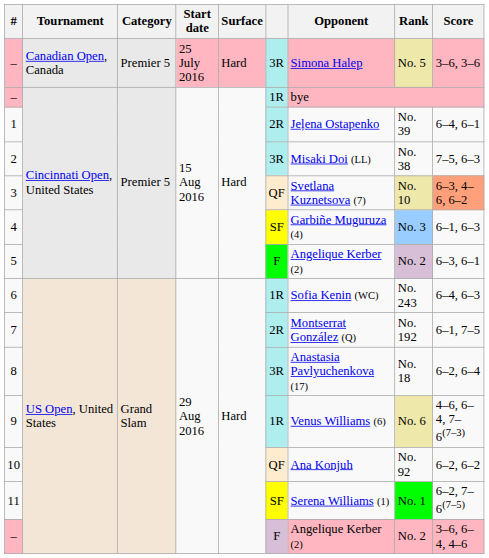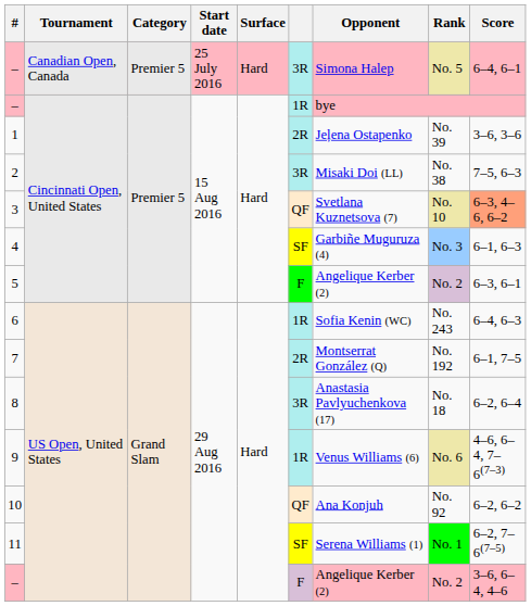 <table class="wikitable sortable">
 <tr>
 <th scope="col">#</th>
 <th scope="col">Tournament</th>
 <th scope="col">Category</th>
 <th scope="col">Start date</th>
 <th scope="col">Surface</th>
 <th scope="col"></th>
 <th scope="col">Opponent</th>
 <th scope="col">Rank</th>
 <th class="unsortable" scope="col">Score</th>
 </tr>
 <tr bgcolor="lightpink">
 <td align="center">–</td>
 <td bgcolor="E9e9e9"><a href='#'>Canadian Open</a>, Canada</td>
 <td bgcolor="E9e9e9">Premier 5</td>
 <td>25 July 2016</td>
 <td>Hard</td>
 <td bgcolor="afeeee" align="center">3R</td>
 <td> <a href='#'>Simona Halep</a></td>
 <td align="left" bgcolor=eee8aa>No. 5</td>
-<td>3–6, 3–6</td>
+<td>6–4, 6–1</td>
 </tr>
 <tr>
 <td align="center"  bgcolor="lightpink">–</td>
 <td rowspan="6" bgcolor=e9e9e9><a href='#'>Cincinnati Open</a>, United States</td>
 <td rowspan="6" bgcolor=e9e9e9>Premier 5</td>
 <td rowspan="6">15 Aug 2016</td>
 <td rowspan="6">Hard</td>
 <td bgcolor=afeeee align="center">1R</td>
 <td colspan="3" bgcolor="lightpink">bye</td>
 </tr>
 <tr>
 <td align="center">1</td>
 <td bgcolor=afeeee align="center">2R</td>
 <td> <a href='#'>Jeļena Ostapenko</a></td>
 <td>No. 39</td>
-<td>6–4, 6–1</td>
+<td>3–6, 3–6</td>
 </tr>
 <tr>
 <td align="center">2</td>
 <td bgcolor=afeeee align="center">3R</td>
 <td> <a href='#'>Misaki Doi</a> <small>(LL)</small></td>
 <td>No. 38</td>
 <td>7–5, 6–3</td>
 </tr>
 <tr>
 <td align="center">3</td>
 <td bgcolor=ffebcd align="center">QF</td>
 <td> <a href='#'>Svetlana Kuznetsova</a> <small>(7)</small></td>
 <td bgcolor=eee8aa>No. 10</td>
 <td style="background: lightsalmon;">6–3, 4–6, 6–2</td>
 </tr>
 <tr>
 <td align="center">4</td>
 <td bgcolor=yellow align="center">SF</td>
 <td> <a href='#'>Garbiñe Muguruza</a> <small>(4)</small></td>
 <td bgcolor=#9cf>No. 3</td>
 <td>6–1, 6–3</td>
 </tr>
 <tr>
 <td align="center">5</td>
 <td bgcolor=lime align="center">F</td>
 <td> <a href='#'>Angelique Kerber</a> <small>(2)</small></td>
 <td bgcolor=thistle>No. 2</td>
 <td>6–3, 6–1</td>
 </tr>
 <tr>
 <td align="center">6</td>
 <td rowspan="7" bgcolor=f3e6d7><a href='#'>US Open</a>, United States</td>
 <td rowspan="7" bgcolor=f3e6d7>Grand Slam</td>
 <td rowspan="7">29 Aug 2016</td>
 <td rowspan="7">Hard</td>
 <td bgcolor=afeeee align="center">1R</td>
 <td> <a href='#'>Sofia Kenin</a> <small>(WC)</small></td>
 <td>No. 243</td>
 <td>6–4, 6–3</td>
 </tr>
 <tr>
 <td align="center">7</td>
 <td bgcolor=afeeee align="center">2R</td>
 <td> <a href='#'>Montserrat González</a> <small>(Q)</small></td>
 <td>No. 192</td>
 <td>6–1, 7–5</td>
 </tr>
 <tr>
 <td align="center">8</td>
 <td bgcolor=afeeee align="center">3R</td>
 <td> <a href='#'>Anastasia Pavlyuchenkova</a> <small>(17)</small></td>
 <td>No. 18</td>
 <td>6–2, 6–4</td>
 </tr>
 <tr>
 <td align="center">9</td>
 <td bgcolor=afeeee align="center">1R</td>
 <td> <a href='#'>Venus Williams</a> <small>(6)</small></td>
 <td bgcolor=eee8aa>No. 6</td>
 <td>4–6, 6–4, 7–6<sup>(7–3)</sup></td>
 </tr>
 <tr>
 <td align="center">10</td>
 <td bgcolor=ffebcd align="center">QF</td>
 <td> <a href='#'>Ana Konjuh</a></td>
 <td>No. 92</td>
 <td>6–2, 6–2</td>
 </tr>
 <tr>
 <td align="center">11</td>
 <td bgcolor=yellow align="center">SF</td>
 <td> <a href='#'>Serena Williams</a> <small>(1)</small></td>
 <td bgcolor=lime>No. 1</td>
 <td>6–2, 7–6<sup>(7–5)</sup></td>
 </tr>
 <tr>
 <td bgcolor="lightpink" align=center>–</td>
 <td bgcolor=thistle align="center">F</td>
 <td bgcolor="lightpink"> Angelique Kerber <small>(2)</small></td>
 <td bgcolor="lightpink" bgcolor=thistle>No. 2</td>
 <td bgcolor="lightpink">3–6, 6–4, 4–6</td>
 </tr>
 </table>
